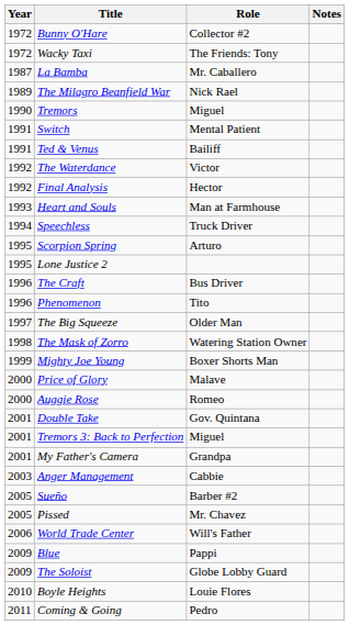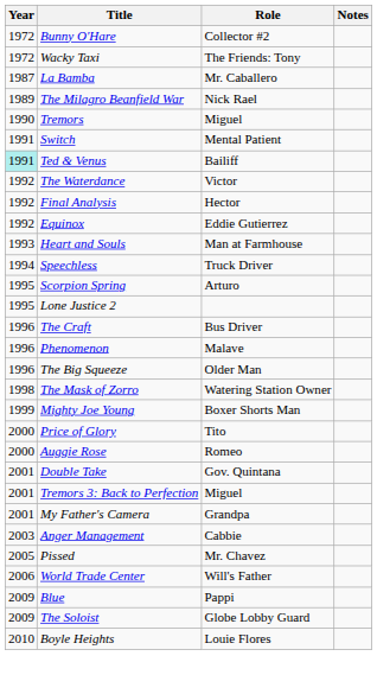 <table class="wikitable sortable">
 <tr>
 <th>Year</th>
 <th>Title</th>
 <th>Role</th>
 <th class="unsortable">Notes</th>
 </tr>
 <tr>
 <td>1972</td>
 <td><em><a href='#'>Bunny O'Hare</a></em></td>
 <td>Collector #2</td>
 <td></td>
 </tr>
 <tr>
 <td>1972</td>
 <td><em>Wacky Taxi</em></td>
 <td>The Friends: Tony</td>
 <td></td>
 </tr>
 <tr>
 <td>1987</td>
 <td><em><a href='#'>La Bamba</a></em></td>
 <td>Mr. Caballero</td>
 <td></td>
 </tr>
 <tr>
 <td>1989</td>
 <td><em><a href='#'>The Milagro Beanfield War</a></em></td>
 <td>Nick Rael</td>
 <td></td>
 </tr>
 <tr>
 <td>1990</td>
 <td><em><a href='#'>Tremors</a></em></td>
 <td>Miguel</td>
 <td></td>
 </tr>
 <tr>
 <td>1991</td>
 <td><em><a href='#'>Switch</a></em></td>
 <td>Mental Patient</td>
 <td></td>
 </tr>
 <tr>
-<td>1991</td>
+<td style="background: paleturquoise;">1991</td>
 <td><em><a href='#'>Ted & Venus</a></em></td>
 <td>Bailiff</td>
 <td></td>
 </tr>
 <tr>
 <td>1992</td>
 <td><em><a href='#'>The Waterdance</a></em></td>
 <td>Victor</td>
 <td></td>
 </tr>
 <tr>
 <td>1992</td>
 <td><em><a href='#'>Final Analysis</a></em></td>
 <td>Hector</td>
+<td></td>
+</tr>
+<tr>
+<td>1992</td>
+<td><em><a href='#'>Equinox</a></em></td>
+<td>Eddie Gutierrez</td>
 <td></td>
 </tr>
 <tr>
 <td>1993</td>
 <td><em><a href='#'>Heart and Souls</a></em></td>
 <td>Man at Farmhouse</td>
 <td></td>
 </tr>
 <tr>
 <td>1994</td>
 <td><em><a href='#'>Speechless</a></em></td>
 <td>Truck Driver</td>
 <td></td>
 </tr>
 <tr>
 <td>1995</td>
 <td><em><a href='#'>Scorpion Spring</a></em></td>
 <td>Arturo</td>
 <td></td>
 </tr>
 <tr>
 <td>1995</td>
 <td><em>Lone Justice 2</em></td>
 <td></td>
 <td></td>
 </tr>
 <tr>
 <td>1996</td>
 <td><em><a href='#'>The Craft</a></em></td>
 <td>Bus Driver</td>
 <td></td>
 </tr>
 <tr>
 <td>1996</td>
 <td><em><a href='#'>Phenomenon</a></em></td>
-<td>Tito</td>
+<td>Malave</td>
 <td></td>
 </tr>
 <tr>
-<td>1997</td>
+<td>1996</td>
 <td><em>The Big Squeeze</em></td>
 <td>Older Man</td>
 <td></td>
 </tr>
 <tr>
 <td>1998</td>
 <td><em><a href='#'>The Mask of Zorro</a></em></td>
 <td>Watering Station Owner</td>
 <td></td>
 </tr>
 <tr>
 <td>1999</td>
 <td><em><a href='#'>Mighty Joe Young</a></em></td>
 <td>Boxer Shorts Man</td>
 <td></td>
 </tr>
 <tr>
 <td>2000</td>
 <td><em><a href='#'>Price of Glory</a></em></td>
-<td>Malave</td>
+<td>Tito</td>
 <td></td>
 </tr>
 <tr>
 <td>2000</td>
 <td><em><a href='#'>Auggie Rose</a></em></td>
 <td>Romeo</td>
 <td></td>
 </tr>
 <tr>
 <td>2001</td>
 <td><em><a href='#'>Double Take</a></em></td>
 <td>Gov. Quintana</td>
 <td></td>
 </tr>
 <tr>
 <td>2001</td>
 <td><em><a href='#'>Tremors 3: Back to Perfection</a></em></td>
 <td>Miguel</td>
 <td></td>
 </tr>
 <tr>
 <td>2001</td>
 <td><em>My Father's Camera</em></td>
 <td>Grandpa</td>
 <td></td>
 </tr>
 <tr>
 <td>2003</td>
 <td><em><a href='#'>Anger Management</a></em></td>
 <td>Cabbie</td>
 <td></td>
 </tr>
 <tr>
 <td>2005</td>
-<td><em><a href='#'>Sueño</a></em></td>
-<td>Barber #2</td>
-<td></td>
-</tr>
-<tr>
-<td>2005</td>
 <td><em>Pissed</em></td>
 <td>Mr. Chavez</td>
 <td></td>
 </tr>
 <tr>
 <td>2006</td>
 <td><em><a href='#'>World Trade Center</a></em></td>
 <td>Will's Father</td>
 <td></td>
 </tr>
 <tr>
 <td>2009</td>
 <td><em><a href='#'>Blue</a></em></td>
 <td>Pappi</td>
 <td></td>
 </tr>
 <tr>
 <td>2009</td>
 <td><em><a href='#'>The Soloist</a></em></td>
 <td>Globe Lobby Guard</td>
 <td></td>
 </tr>
 <tr>
 <td>2010</td>
 <td><em>Boyle Heights</em></td>
 <td>Louie Flores</td>
 <td></td>
 </tr>
-<tr>
-<td>2011</td>
-<td><em>Coming & Going</em></td>
-<td>Pedro</td>
-<td></td>
-</tr>
 </table>
